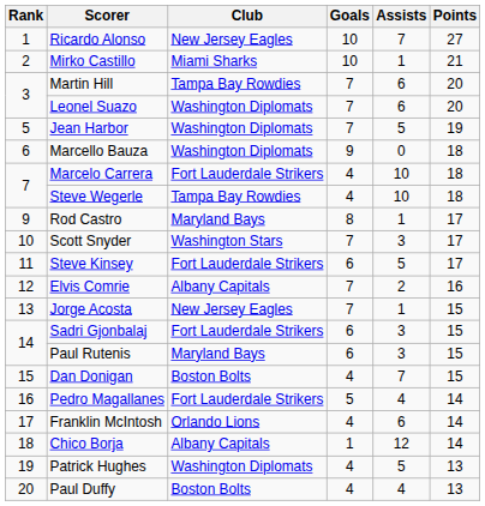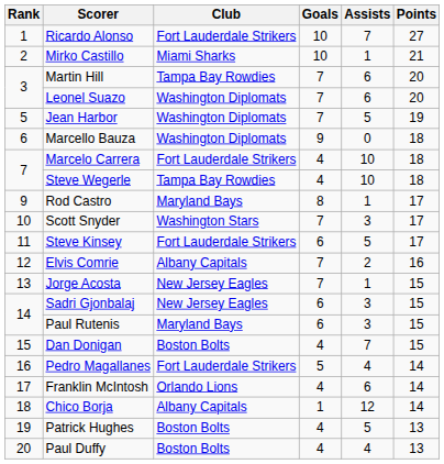 <table class="wikitable">
 <tr>
 <th>Rank</th>
 <th>Scorer</th>
 <th>Club</th>
 <th>Goals</th>
 <th>Assists</th>
 <th>Points</th>
 </tr>
 <tr>
 <td align=center>1</td>
 <td><a href='#'>Ricardo Alonso</a></td>
-<td><a href='#'>New Jersey Eagles</a></td>
+<td><a href='#'>Fort Lauderdale Strikers</a></td>
 <td align=center>10</td>
 <td align=center>7</td>
 <td align=center>27</td>
 </tr>
 <tr>
 <td align=center>2</td>
 <td><a href='#'>Mirko Castillo</a></td>
 <td><a href='#'>Miami Sharks</a></td>
 <td align=center>10</td>
 <td align=center>1</td>
 <td align=center>21</td>
 </tr>
 <tr>
 <td rowspan=2 align=center>3</td>
 <td>Martin Hill</td>
 <td><a href='#'>Tampa Bay Rowdies</a></td>
 <td align=center>7</td>
 <td align=center>6</td>
 <td align=center>20</td>
 </tr>
 <tr>
 <td><a href='#'>Leonel Suazo</a></td>
 <td><a href='#'>Washington Diplomats</a></td>
 <td align=center>7</td>
 <td align=center>6</td>
 <td align=center>20</td>
 </tr>
 <tr>
 <td align=center>5</td>
 <td><a href='#'>Jean Harbor</a></td>
 <td><a href='#'>Washington Diplomats</a></td>
 <td align=center>7</td>
 <td align=center>5</td>
 <td align=center>19</td>
 </tr>
 <tr>
 <td align=center>6</td>
 <td>Marcello Bauza</td>
 <td><a href='#'>Washington Diplomats</a></td>
 <td align=center>9</td>
 <td align=center>0</td>
 <td align=center>18</td>
 </tr>
 <tr>
 <td rowspan=2 align=center>7</td>
 <td><a href='#'>Marcelo Carrera</a></td>
 <td><a href='#'>Fort Lauderdale Strikers</a></td>
 <td align=center>4</td>
 <td align=center>10</td>
 <td align=center>18</td>
 </tr>
 <tr>
 <td><a href='#'>Steve Wegerle</a></td>
 <td><a href='#'>Tampa Bay Rowdies</a></td>
 <td align=center>4</td>
 <td align=center>10</td>
 <td align=center>18</td>
 </tr>
 <tr>
 <td align=center>9</td>
 <td>Rod Castro</td>
 <td><a href='#'>Maryland Bays</a></td>
 <td align=center>8</td>
 <td align=center>1</td>
 <td align=center>17</td>
 </tr>
 <tr>
 <td align=center>10</td>
 <td>Scott Snyder</td>
 <td><a href='#'>Washington Stars</a></td>
 <td align=center>7</td>
 <td align=center>3</td>
 <td align=center>17</td>
 </tr>
 <tr>
 <td align=center>11</td>
 <td><a href='#'>Steve Kinsey</a></td>
 <td><a href='#'>Fort Lauderdale Strikers</a></td>
 <td align=center>6</td>
 <td align=center>5</td>
 <td align=center>17</td>
 </tr>
 <tr>
 <td align=center>12</td>
 <td><a href='#'>Elvis Comrie</a></td>
 <td><a href='#'>Albany Capitals</a></td>
 <td align=center>7</td>
 <td align=center>2</td>
 <td align=center>16</td>
 </tr>
 <tr>
 <td align=center>13</td>
 <td><a href='#'>Jorge Acosta</a></td>
 <td><a href='#'>New Jersey Eagles</a></td>
 <td align=center>7</td>
 <td align=center>1</td>
 <td align=center>15</td>
 </tr>
 <tr>
 <td rowspan=2 align=center>14</td>
 <td><a href='#'>Sadri Gjonbalaj</a></td>
-<td><a href='#'>Fort Lauderdale Strikers</a></td>
+<td><a href='#'>New Jersey Eagles</a></td>
 <td align=center>6</td>
 <td align=center>3</td>
 <td align=center>15</td>
 </tr>
 <tr>
 <td>Paul Rutenis</td>
 <td><a href='#'>Maryland Bays</a></td>
 <td align=center>6</td>
 <td align=center>3</td>
 <td align=center>15</td>
 </tr>
 <tr>
 <td align=center>15</td>
 <td><a href='#'>Dan Donigan</a></td>
 <td><a href='#'>Boston Bolts</a></td>
 <td align=center>4</td>
 <td align=center>7</td>
 <td align=center>15</td>
 </tr>
 <tr>
 <td align=center>16</td>
 <td><a href='#'>Pedro Magallanes</a></td>
 <td><a href='#'>Fort Lauderdale Strikers</a></td>
 <td align=center>5</td>
 <td align=center>4</td>
 <td align=center>14</td>
 </tr>
 <tr>
 <td align=center>17</td>
 <td>Franklin McIntosh</td>
 <td><a href='#'>Orlando Lions</a></td>
 <td align=center>4</td>
 <td align=center>6</td>
 <td align=center>14</td>
 </tr>
 <tr>
 <td align=center>18</td>
 <td><a href='#'>Chico Borja</a></td>
 <td><a href='#'>Albany Capitals</a></td>
 <td align=center>1</td>
 <td align=center>12</td>
 <td align=center>14</td>
 </tr>
 <tr>
 <td align=center>19</td>
 <td>Patrick Hughes</td>
-<td><a href='#'>Washington Diplomats</a></td>
+<td><a href='#'>Boston Bolts</a></td>
 <td align=center>4</td>
 <td align=center>5</td>
 <td align=center>13</td>
 </tr>
 <tr>
 <td align=center>20</td>
 <td>Paul Duffy</td>
 <td><a href='#'>Boston Bolts</a></td>
 <td align=center>4</td>
 <td align=center>4</td>
 <td align=center>13</td>
 </tr>
 </table>
